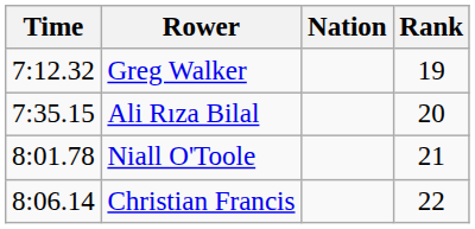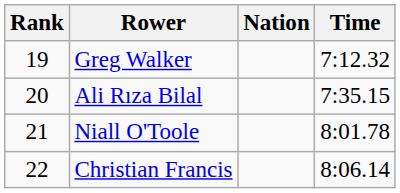 <table class="wikitable sortable" style="text-align:center">
 <tr>
-<th>Time</th>
+<th>Rank</th>
 <th>Rower</th>
 <th>Nation</th>
-<th>Rank</th>
+<th>Time</th>
 </tr>
 <tr>
-<td>7:12.32</td>
+<td>19</td>
 <td align=left><a href='#'>Greg Walker</a></td>
 <td align=left></td>
-<td>19</td>
+<td>7:12.32</td>
 </tr>
 <tr>
-<td>7:35.15</td>
+<td>20</td>
 <td align=left><a href='#'>Ali Rıza Bilal</a></td>
 <td align=left></td>
-<td>20</td>
+<td>7:35.15</td>
 </tr>
 <tr>
-<td>8:01.78</td>
+<td>21</td>
 <td align=left><a href='#'>Niall O'Toole</a></td>
 <td align=left></td>
-<td>21</td>
+<td>8:01.78</td>
 </tr>
 <tr>
-<td>8:06.14</td>
+<td>22</td>
 <td align=left><a href='#'>Christian Francis</a></td>
 <td align=left></td>
-<td>22</td>
+<td>8:06.14</td>
 </tr>
 </table>
